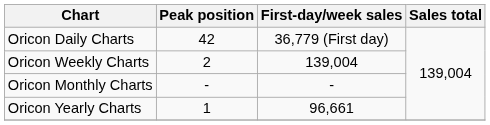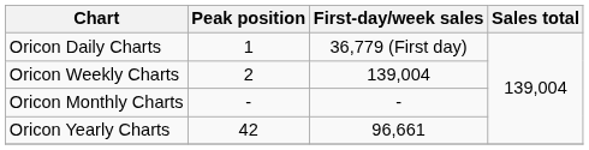 <table class="wikitable">
 <tr>
 <th>Chart</th>
 <th>Peak position</th>
 <th>First-day/week sales</th>
 <th>Sales total</th>
 </tr>
 <tr>
 <td>Oricon Daily Charts</td>
-<td align="center">42</td>
+<td align="center">1</td>
 <td align="center">36,779 (First day)</td>
 <td rowspan="4" align="center">139,004　</td>
 </tr>
 <tr>
 <td>Oricon Weekly Charts</td>
 <td align="center">2</td>
 <td align="center">139,004</td>
 </tr>
 <tr>
 <td>Oricon Monthly Charts</td>
 <td align="center">-</td>
 <td align="center">-</td>
 </tr>
 <tr>
 <td>Oricon Yearly Charts</td>
-<td align="center">1</td>
+<td align="center">42</td>
 <td align="center">96,661</td>
 </tr>
 <tr>
 </tr>
 </table>
